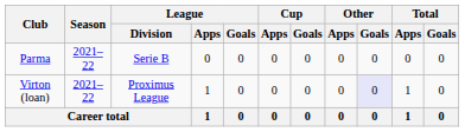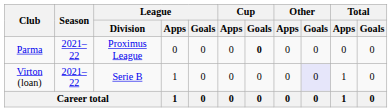 <table class="wikitable" style="text-align: center">
 <tr>
 <th rowspan="2">Club</th>
 <th rowspan="2">Season</th>
 <th colspan="3">League</th>
 <th colspan="2">Cup</th>
 <th colspan="2">Other</th>
 <th colspan="2">Total</th>
 </tr>
 <tr>
 <th>Division</th>
 <th>Apps</th>
 <th>Goals</th>
 <th>Apps</th>
 <th>Goals</th>
 <th>Apps</th>
 <th>Goals</th>
 <th>Apps</th>
 <th>Goals</th>
 </tr>
 <tr>
 <td><a href='#'>Parma</a></td>
 <td><a href='#'>2021–22</a></td>
-<td><a href='#'>Serie B</a></td>
+<td><a href='#'>Proximus League</a></td>
 <td>0</td>
 <td>0</td>
 <td>0</td>
-<td>0</td>
+<td><strong>0</strong></td>
 <td>0</td>
 <td>0</td>
 <td>0</td>
 <td>0</td>
 </tr>
 <tr>
 <td><a href='#'>Virton</a> (loan)</td>
 <td><a href='#'>2021–22</a></td>
-<td><a href='#'>Proximus League</a></td>
+<td><a href='#'>Serie B</a></td>
 <td>1</td>
 <td>0</td>
 <td>0</td>
 <td>0</td>
 <td>0</td>
 <td style="background: lavender;">0</td>
 <td>1</td>
 <td>0</td>
 </tr>
 <tr>
 <th colspan="3"><strong>Career total</strong></th>
 <th>1</th>
 <th>0</th>
 <th>0</th>
 <th>0</th>
 <th>0</th>
 <th>0</th>
 <th>1</th>
 <th>0</th>
 </tr>
 </table>
